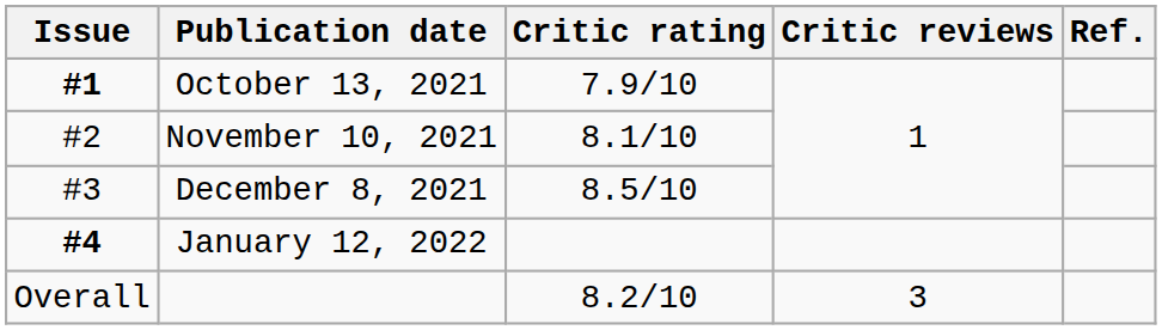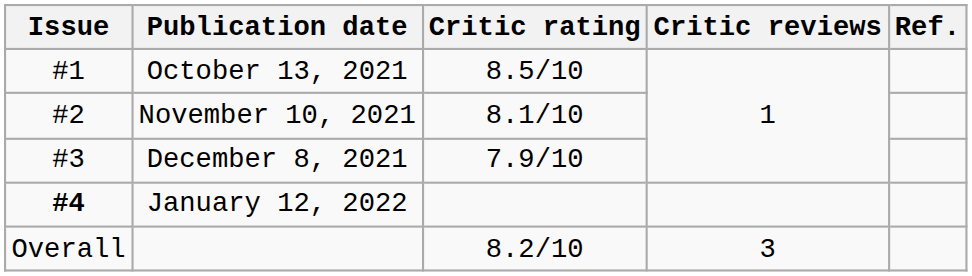 <table class="wikitable" style="text-align: center;">
 <tr>
 <th>Issue</th>
 <th>Publication date</th>
 <th>Critic rating</th>
 <th>Critic reviews</th>
 <th>Ref.</th>
 </tr>
 <tr>
-<td><strong>#1</strong></td>
+<td>#1</td>
 <td>October 13, 2021</td>
-<td>7.9/10</td>
+<td>8.5/10</td>
 <td rowspan="3">1</td>
 <td></td>
 </tr>
 <tr>
 <td>#2</td>
 <td>November 10, 2021</td>
 <td>8.1/10</td>
 <td></td>
 </tr>
 <tr>
 <td>#3</td>
 <td>December 8, 2021</td>
-<td>8.5/10</td>
+<td>7.9/10</td>
 <td></td>
 </tr>
 <tr>
 <td><strong>#4</strong></td>
 <td>January 12, 2022</td>
 <td></td>
 <td></td>
 <td></td>
 </tr>
 <tr>
 <td>Overall</td>
 <td></td>
 <td>8.2/10</td>
 <td>3</td>
 <td></td>
 </tr>
 </table>
